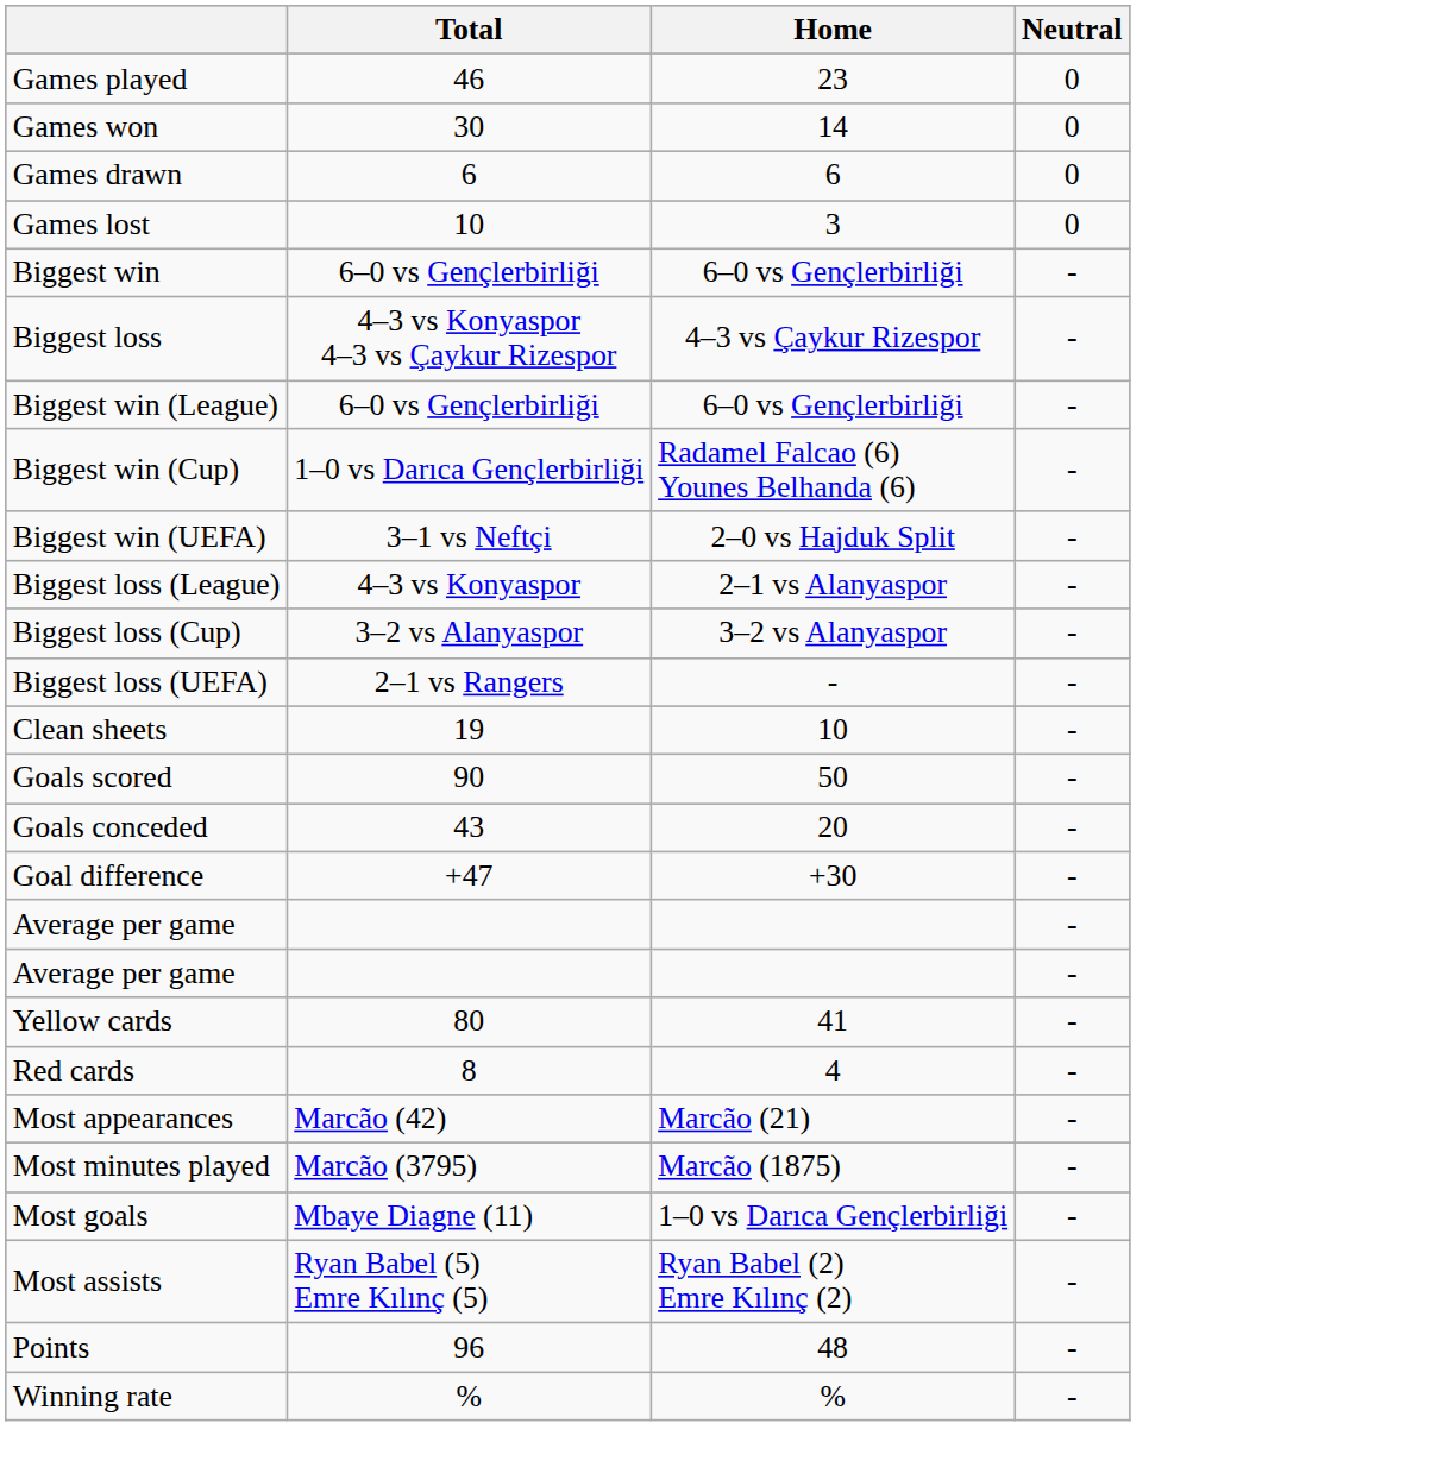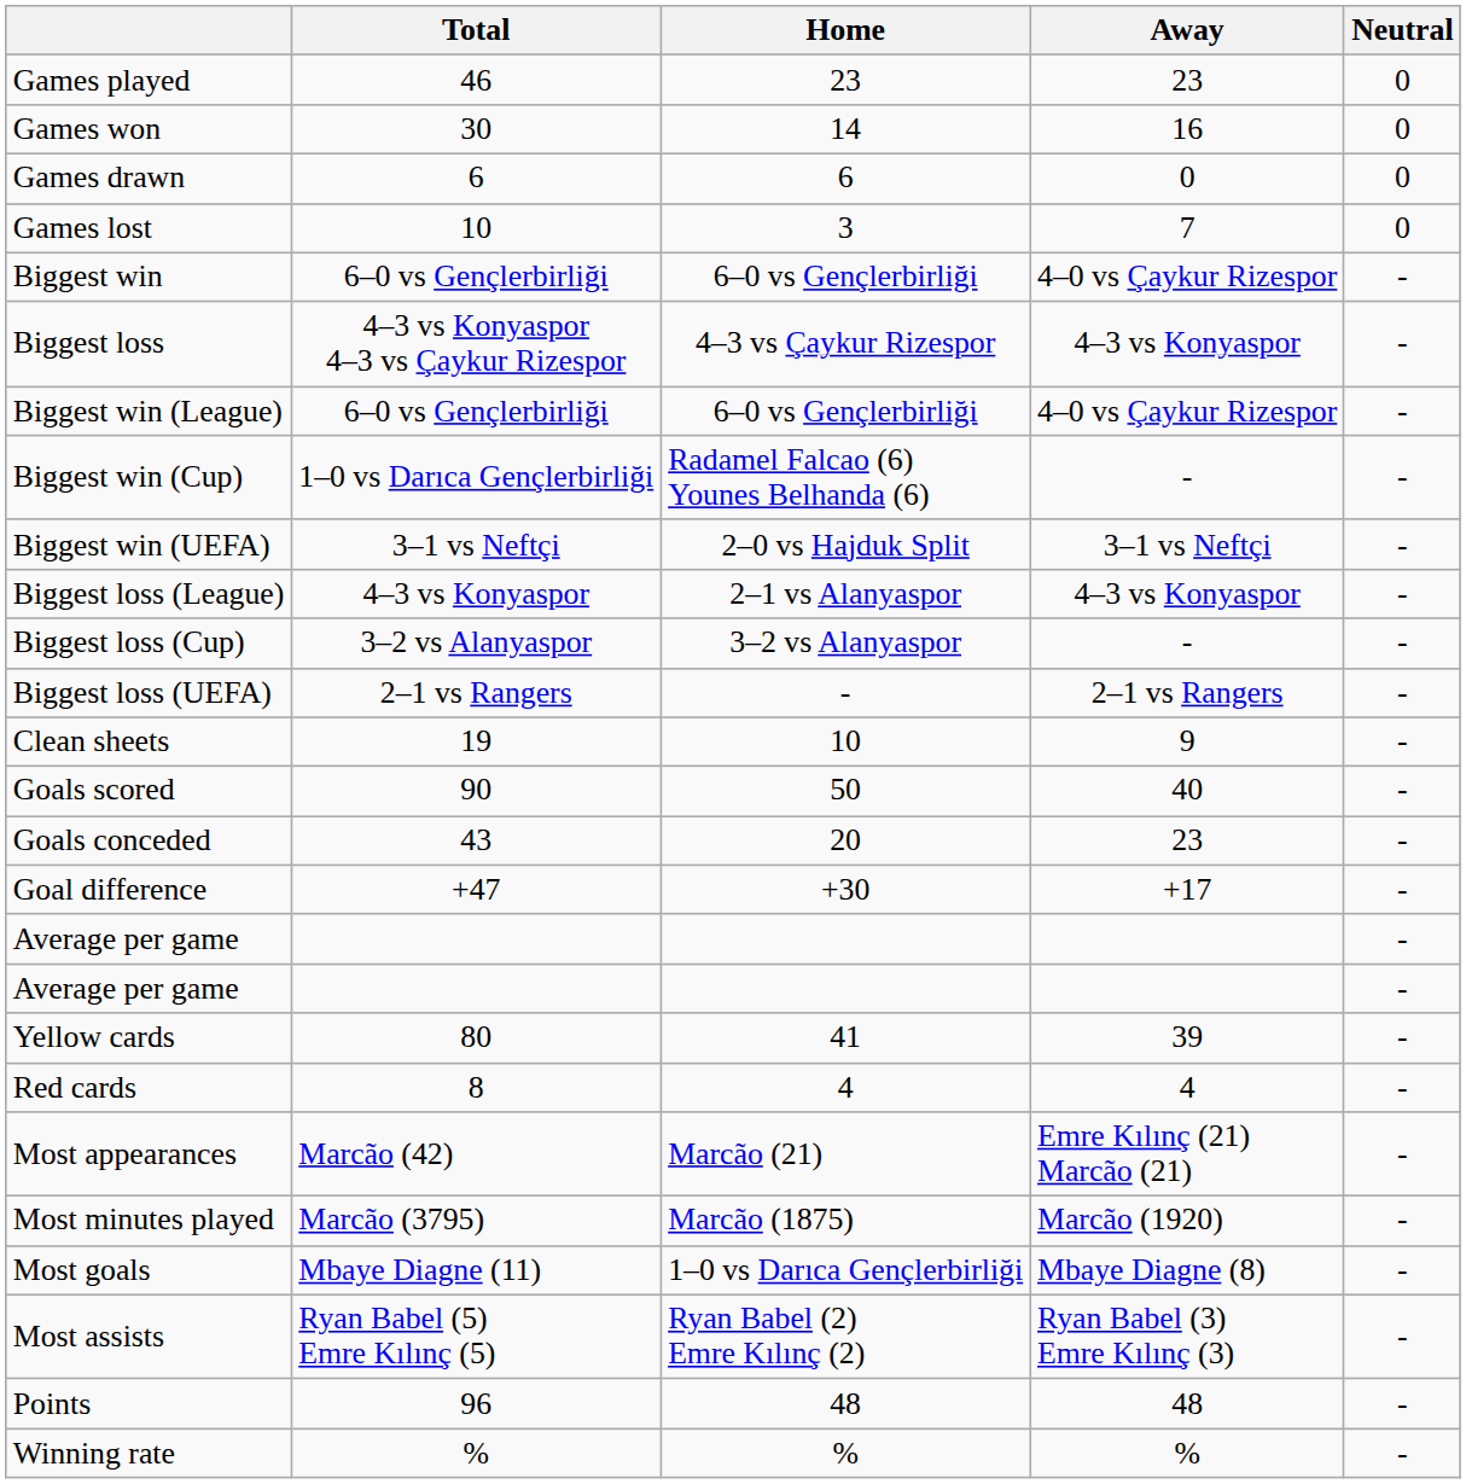 <table class="wikitable" style="text-align: center;">
 <tr>
 <th></th>
 <th>Total</th>
 <th>Home</th>
+<th>Away</th>
 <th>Neutral</th>
 </tr>
 <tr>
 <td align=left>Games played</td>
 <td>46</td>
+<td>23</td>
 <td>23</td>
 <td>0</td>
 </tr>
 <tr>
 <td align=left>Games won</td>
 <td>30</td>
 <td>14</td>
+<td>16</td>
 <td>0</td>
 </tr>
 <tr>
 <td align=left>Games drawn</td>
 <td>6</td>
 <td>6</td>
 <td>0</td>
+<td>0</td>
 </tr>
 <tr>
 <td align=left>Games lost</td>
 <td>10</td>
 <td>3</td>
+<td>7</td>
 <td>0</td>
 </tr>
 <tr>
 <td align=left>Biggest win</td>
 <td>6–0 vs <a href='#'>Gençlerbirliği</a></td>
 <td>6–0 vs <a href='#'>Gençlerbirliği</a></td>
+<td>4–0 vs <a href='#'>Çaykur Rizespor</a></td>
 <td>-</td>
 </tr>
 <tr>
 <td align=left>Biggest loss</td>
 <td>4–3 vs <a href='#'>Konyaspor</a> <br> 4–3 vs <a href='#'>Çaykur Rizespor</a></td>
 <td>4–3 vs <a href='#'>Çaykur Rizespor</a></td>
+<td>4–3 vs <a href='#'>Konyaspor</a></td>
 <td>-</td>
 </tr>
 <tr>
 <td align=left>Biggest win (League)</td>
 <td>6–0 vs <a href='#'>Gençlerbirliği</a></td>
 <td>6–0 vs <a href='#'>Gençlerbirliği</a></td>
+<td>4–0 vs <a href='#'>Çaykur Rizespor</a></td>
 <td>-</td>
 </tr>
 <tr>
 <td align=left>Biggest win (Cup)</td>
 <td>1–0 vs <a href='#'>Darıca Gençlerbirliği</a></td>
 <td align=left> <a href='#'>Radamel Falcao</a> (6) <br>  <a href='#'>Younes Belhanda</a> (6)</td>
 <td>-</td>
+<td>-</td>
 </tr>
 <tr>
 <td align=left>Biggest win (UEFA)</td>
 <td>3–1 vs <a href='#'>Neftçi</a></td>
 <td>2–0 vs <a href='#'>Hajduk Split</a></td>
+<td>3–1 vs <a href='#'>Neftçi</a></td>
 <td>-</td>
 </tr>
 <tr>
 <td align=left>Biggest loss (League)</td>
 <td>4–3 vs <a href='#'>Konyaspor</a></td>
 <td>2–1 vs <a href='#'>Alanyaspor</a></td>
+<td>4–3 vs <a href='#'>Konyaspor</a></td>
 <td>-</td>
 </tr>
 <tr>
 <td align=left>Biggest loss (Cup)</td>
 <td>3–2 vs <a href='#'>Alanyaspor</a></td>
 <td>3–2 vs <a href='#'>Alanyaspor</a></td>
 <td>-</td>
+<td>-</td>
 </tr>
 <tr>
 <td align=left>Biggest loss (UEFA)</td>
 <td>2–1 vs <a href='#'>Rangers</a></td>
 <td>-</td>
+<td>2–1 vs <a href='#'>Rangers</a></td>
 <td>-</td>
 </tr>
 <tr>
 <td align=left>Clean sheets</td>
 <td>19</td>
 <td>10</td>
+<td>9</td>
 <td>-</td>
 </tr>
 <tr>
 <td align=left>Goals scored</td>
 <td>90</td>
 <td>50</td>
+<td>40</td>
 <td>-</td>
 </tr>
 <tr>
 <td align=left>Goals conceded</td>
 <td>43</td>
 <td>20</td>
+<td>23</td>
 <td>-</td>
 </tr>
 <tr>
 <td align=left>Goal difference</td>
 <td>+47</td>
 <td>+30</td>
+<td>+17</td>
 <td>-</td>
 </tr>
 <tr>
 <td align=left>Average  per game</td>
+<td></td>
 <td></td>
 <td></td>
 <td>-</td>
 </tr>
 <tr>
 <td align=left>Average  per game</td>
 <td></td>
 <td></td>
+<td></td>
 <td>-</td>
 </tr>
 <tr>
 <td align=left>Yellow cards</td>
 <td>80</td>
 <td>41</td>
+<td>39</td>
 <td>-</td>
 </tr>
 <tr>
 <td align=left>Red cards</td>
 <td>8</td>
+<td>4</td>
 <td>4</td>
 <td>-</td>
 </tr>
 <tr>
 <td align=left>Most appearances</td>
 <td align=left> <a href='#'>Marcão</a> (42)</td>
 <td align=left> <a href='#'>Marcão</a> (21)</td>
+<td align=left> <a href='#'>Emre Kılınç</a> (21) <br>  <a href='#'>Marcão</a> (21)</td>
 <td>-</td>
 </tr>
 <tr>
 <td align=left>Most minutes played</td>
 <td align=left> <a href='#'>Marcão</a> (3795)</td>
 <td align=left> <a href='#'>Marcão</a> (1875)</td>
+<td align=left> <a href='#'>Marcão</a> (1920)</td>
 <td>-</td>
 </tr>
 <tr>
 <td align=left>Most goals</td>
 <td align=left> <a href='#'>Mbaye Diagne</a> (11)</td>
 <td>1–0 vs <a href='#'>Darıca Gençlerbirliği</a></td>
+<td align=left> <a href='#'>Mbaye Diagne</a> (8)</td>
 <td>-</td>
 </tr>
 <tr>
 <td align=left>Most assists</td>
 <td align=left> <a href='#'>Ryan Babel</a> (5) <br>  <a href='#'>Emre Kılınç</a> (5)</td>
 <td align=left> <a href='#'>Ryan Babel</a> (2) <br>  <a href='#'>Emre Kılınç</a> (2)</td>
+<td align=left> <a href='#'>Ryan Babel</a> (3) <br>  <a href='#'>Emre Kılınç</a> (3)</td>
 <td>-</td>
 </tr>
 <tr>
 <td align=left>Points</td>
 <td>96</td>
+<td>48</td>
 <td>48</td>
 <td>-</td>
 </tr>
 <tr>
 <td align=left>Winning rate</td>
 <td>%</td>
 <td>%</td>
+<td>%</td>
 <td>-</td>
 </tr>
 </table>
